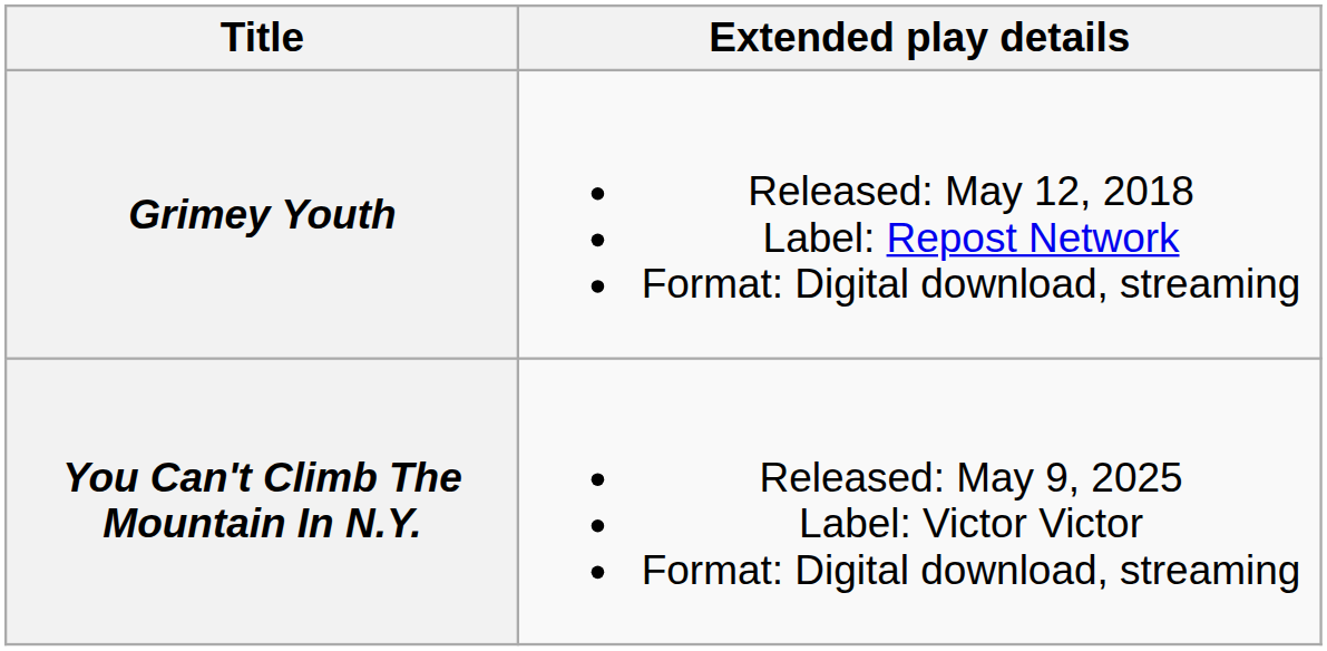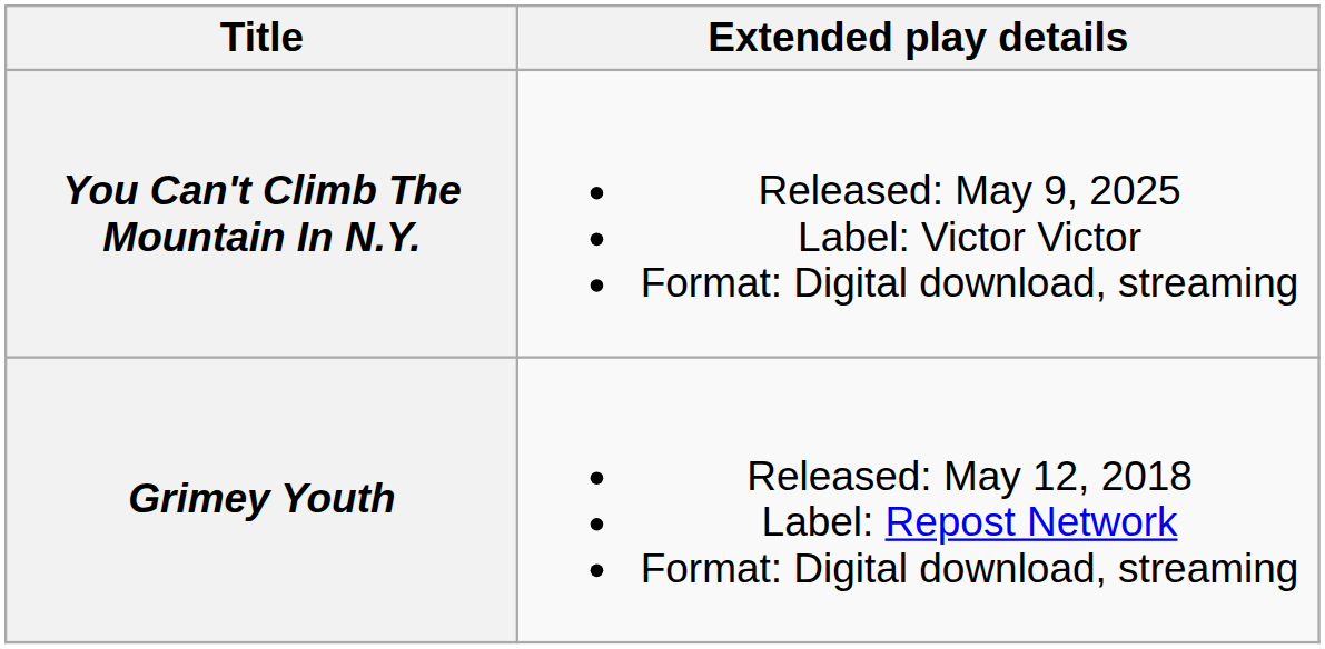 <table class="wikitable plainrowheaders" style="text-align:center;">
 <tr>
 <th scope="col" style="width:12em;">Title</th>
 <th scope="col" style="width:19em;">Extended play details</th>
 </tr>
 <tr>
+<th scope="row"><em>You Can't Climb The Mountain In N.Y.</em></th>
+<td><br><ul><li>Released: May 9, 2025</li><li>Label: Victor Victor</li><li>Format: Digital download, streaming</li></ul></td>
+</tr>
+<tr>
 <th scope="row"><em>Grimey Youth</em></th>
 <td><br><ul><li>Released: May 12, 2018</li><li>Label: <a href='#'>Repost Network</a></li><li>Format: Digital download, streaming</li></ul></td>
 </tr>
-<tr>
-<th scope="row"><em>You Can't Climb The Mountain In N.Y.</em></th>
-<td><br><ul><li>Released: May 9, 2025</li><li>Label: Victor Victor</li><li>Format: Digital download, streaming</li></ul></td>
-</tr>
 </table>
